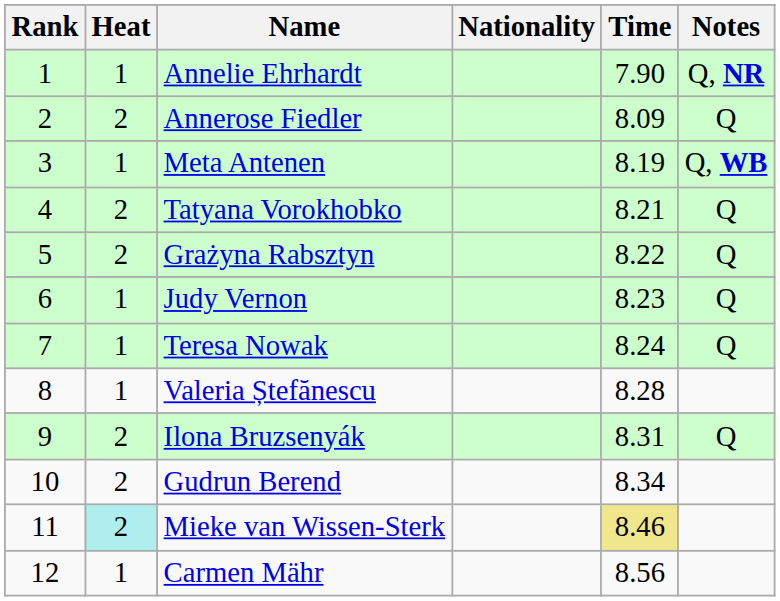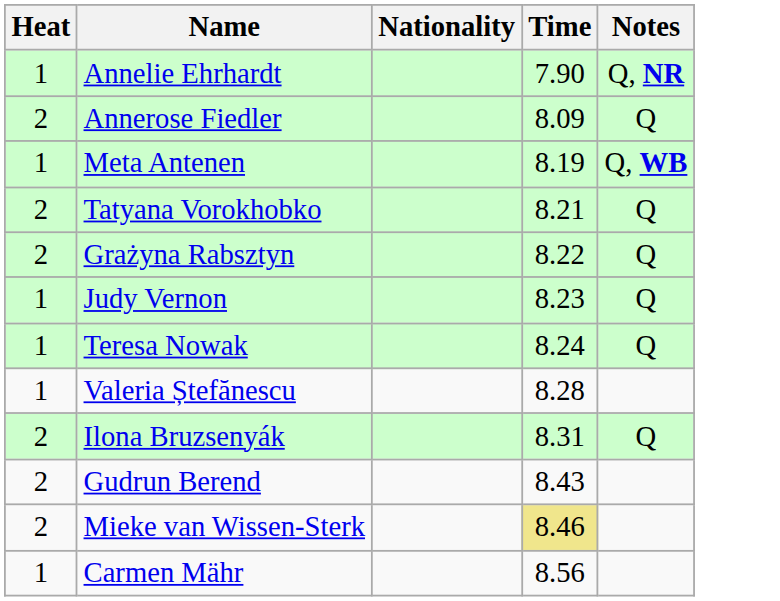 <table class="wikitable sortable" style="text-align:center">
 <tr>
-<th>Rank</th>
 <th>Heat</th>
 <th>Name</th>
 <th>Nationality</th>
 <th>Time</th>
 <th>Notes</th>
 </tr>
 <tr bgcolor=ccffcc>
 <td>1</td>
-<td>1</td>
 <td align="left"><a href='#'>Annelie Ehrhardt</a></td>
 <td align=left></td>
 <td>7.90</td>
 <td>Q, <strong><a href='#'>NR</a></strong></td>
 </tr>
 <tr bgcolor=ccffcc>
 <td>2</td>
-<td>2</td>
 <td align="left"><a href='#'>Annerose Fiedler</a></td>
 <td align=left></td>
 <td>8.09</td>
 <td>Q</td>
 </tr>
 <tr bgcolor=ccffcc>
-<td>3</td>
 <td>1</td>
 <td align="left"><a href='#'>Meta Antenen</a></td>
 <td align=left></td>
 <td>8.19</td>
 <td>Q, <strong><a href='#'>WB</a></strong></td>
 </tr>
 <tr bgcolor=ccffcc>
-<td>4</td>
 <td>2</td>
 <td align="left"><a href='#'>Tatyana Vorokhobko</a></td>
 <td align=left></td>
 <td>8.21</td>
 <td>Q</td>
 </tr>
 <tr bgcolor=ccffcc>
-<td>5</td>
 <td>2</td>
 <td align="left"><a href='#'>Grażyna Rabsztyn</a></td>
 <td align=left></td>
 <td>8.22</td>
 <td>Q</td>
 </tr>
 <tr bgcolor=ccffcc>
-<td>6</td>
 <td>1</td>
 <td align="left"><a href='#'>Judy Vernon</a></td>
 <td align=left></td>
 <td>8.23</td>
 <td>Q</td>
 </tr>
 <tr bgcolor=ccffcc>
-<td>7</td>
 <td>1</td>
 <td align="left"><a href='#'>Teresa Nowak</a></td>
 <td align=left></td>
 <td>8.24</td>
 <td>Q</td>
 </tr>
 <tr>
-<td>8</td>
 <td>1</td>
 <td align="left"><a href='#'>Valeria Ștefănescu</a></td>
 <td align=left></td>
 <td>8.28</td>
 <td></td>
 </tr>
 <tr bgcolor=ccffcc>
-<td>9</td>
 <td>2</td>
 <td align="left"><a href='#'>Ilona Bruzsenyák</a></td>
 <td align=left></td>
 <td>8.31</td>
 <td>Q</td>
 </tr>
 <tr>
-<td>10</td>
 <td>2</td>
 <td align="left"><a href='#'>Gudrun Berend</a></td>
 <td align=left></td>
-<td>8.34</td>
+<td>8.43</td>
 <td></td>
 </tr>
 <tr>
-<td>11</td>
-<td style="background: paleturquoise;">2</td>
+<td>2</td>
 <td align="left"><a href='#'>Mieke van Wissen-Sterk</a></td>
 <td align=left></td>
 <td style="background: khaki;">8.46</td>
 <td></td>
 </tr>
 <tr>
-<td>12</td>
 <td>1</td>
 <td align="left"><a href='#'>Carmen Mähr</a></td>
 <td align=left></td>
 <td>8.56</td>
 <td></td>
 </tr>
 </table>
